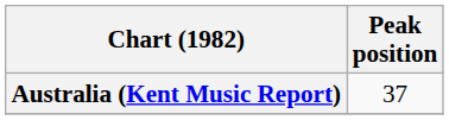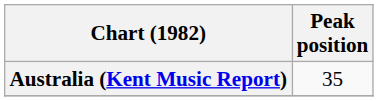 <table class="wikitable sortable plainrowheaders" style="text-align:center">
 <tr>
 <th>Chart (1982)</th>
 <th>Peak<br>position</th>
 </tr>
 <tr>
 <th scope="row">Australia (<a href='#'>Kent Music Report</a>)</th>
-<td style="text-align:center;">37</td>
+<td style="text-align:center;">35</td>
 </tr>
 <tr>
 </tr>
 <tr>
 </tr>
 </table>
